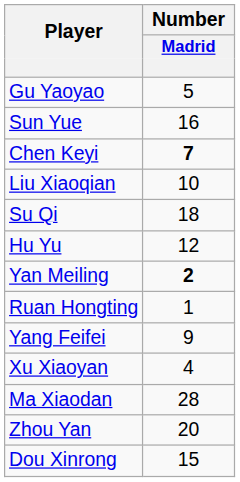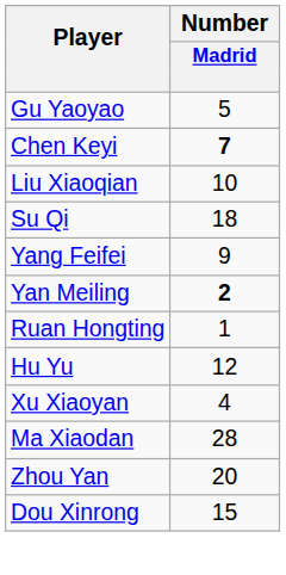 <table class="wikitable sortable" style="text-align:center;">
 <tr>
 <th rowspan=2 style="border-bottom:0px;">Player</th>
 <th>Number</th>
 </tr>
 <tr>
 <th valign="top" style="width:5.2em; border-bottom:0px; padding:2px; font-size:85%;"><a href='#'>Madrid</a></th>
 </tr>
 <tr style="line-height:8px;">
 <th style="border-top:0px;"> </th>
 <th data-sort-type="number" style="border-top:0px;"></th>
 </tr>
 <tr>
 <td align=left><a href='#'>Gu Yaoyao</a></td>
 <td>5</td>
 </tr>
 <tr>
-<td align=left><a href='#'>Sun Yue</a></td>
-<td>16</td>
-</tr>
-<tr>
 <td align=left><a href='#'>Chen Keyi</a></td>
 <td><strong>7</strong></td>
 </tr>
 <tr>
 <td align=left><a href='#'>Liu Xiaoqian</a></td>
 <td>10</td>
 </tr>
 <tr>
 <td align=left><a href='#'>Su Qi</a></td>
 <td>18</td>
 </tr>
 <tr>
-<td align=left><a href='#'>Hu Yu</a></td>
-<td>12</td>
+<td align=left><a href='#'>Yang Feifei</a></td>
+<td>9</td>
 </tr>
 <tr>
 <td align=left><a href='#'>Yan Meiling</a></td>
 <td><strong>2</strong></td>
 </tr>
 <tr>
 <td align=left><a href='#'>Ruan Hongting</a></td>
 <td>1</td>
 </tr>
 <tr>
-<td align=left><a href='#'>Yang Feifei</a></td>
-<td>9</td>
+<td align=left><a href='#'>Hu Yu</a></td>
+<td>12</td>
 </tr>
 <tr>
 <td align=left><a href='#'>Xu Xiaoyan</a></td>
 <td>4</td>
 </tr>
 <tr>
 <td align=left><a href='#'>Ma Xiaodan</a></td>
 <td>28</td>
 </tr>
 <tr>
 <td align=left><a href='#'>Zhou Yan</a></td>
 <td>20</td>
 </tr>
 <tr>
 <td align=left><a href='#'>Dou Xinrong</a></td>
 <td>15</td>
 </tr>
 </table>
